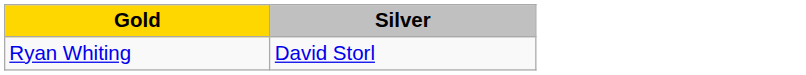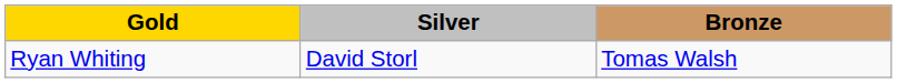 <table class="wikitable" style="text-align:left">
 <tr align="center">
 <td width=200 bgcolor=gold><strong>Gold</strong></td>
 <td width=200 bgcolor=silver><strong>Silver</strong></td>
+<td width=200 bgcolor=CC9966><strong>Bronze</strong></td>
 </tr>
 <tr>
 <td><a href='#'>Ryan Whiting</a><br><em></em></td>
 <td><a href='#'>David Storl</a><br><em></em></td>
+<td><a href='#'>Tomas Walsh</a><br><em></em></td>
 </tr>
 </table>
